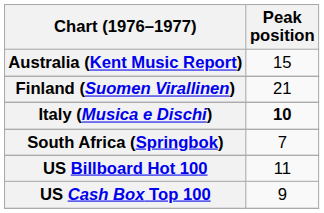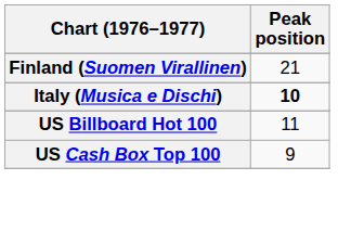 <table class="wikitable sortable plainrowheaders" style="text-align:center">
 <tr>
 <th scope="col">Chart (1976–1977)</th>
 <th scope="col">Peak<br>position</th>
-</tr>
-<tr>
-<th scope="row">Australia (<a href='#'>Kent Music Report</a>)</th>
-<td>15</td>
 </tr>
 <tr>
 </tr>
 <tr>
 </tr>
 <tr>
 </tr>
 <tr>
 </tr>
 <tr>
 <th scope="row">Finland (<a href='#'><em>Suomen Virallinen</em></a>)</th>
 <td>21</td>
 </tr>
 <tr>
 </tr>
 <tr>
 <th scope="row">Italy (<em><a href='#'>Musica e Dischi</a></em>)</th>
 <td><strong>10</strong></td>
 </tr>
 <tr>
 </tr>
 <tr>
 </tr>
 <tr>
-<th scope="row">South Africa (<a href='#'>Springbok</a>)</th>
-<td>7</td>
-</tr>
-<tr>
 </tr>
 <tr>
 <th scope="row">US <a href='#'>Billboard Hot 100</a></th>
 <td>11</td>
 </tr>
 <tr>
 <th scope="row">US <a href='#'><em>Cash Box</em> Top 100</a></th>
 <td>9</td>
 </tr>
 <tr>
 </tr>
 </table>
